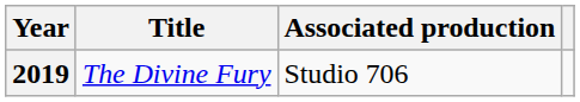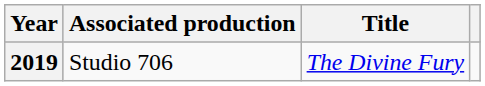 <table class="wikitable plainrowheaders sortable">
 <tr>
 <th scope="col">Year</th>
+<th scope="col">Associated production</th>
 <th scope="col">Title</th>
-<th scope="col">Associated production</th>
 <th scope="col" class="unsortable"></th>
 </tr>
 <tr>
 <th scope="row">2019</th>
+<td>Studio 706</td>
 <td><em><a href='#'>The Divine Fury</a></em></td>
-<td>Studio 706</td>
 <td style="text-align:center"></td>
 </tr>
 </table>
